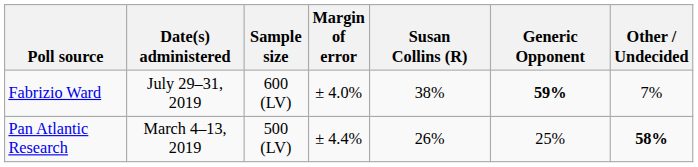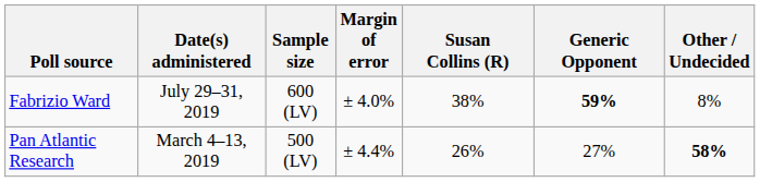 <table class="wikitable" style="font-size:90%;text-align:center;">
 <tr valign=bottom>
 <th>Poll source</th>
 <th>Date(s)<br>administered</th>
 <th>Sample<br>size</th>
 <th>Margin<br>of error</th>
 <th style="width:100px;">Susan<br>Collins (R)</th>
 <th style="width:100px;">Generic<br>Opponent</th>
 <th>Other /<br>Undecided</th>
 </tr>
 <tr>
 <td style="text-align:left;"><a href='#'>Fabrizio Ward</a></td>
 <td>July 29–31, 2019</td>
 <td>600 (LV)</td>
 <td>± 4.0%</td>
 <td>38%</td>
 <td><strong>59%</strong></td>
-<td>7%</td>
+<td>8%</td>
 </tr>
 <tr>
 <td style="text-align:left;"><a href='#'>Pan Atlantic Research</a></td>
 <td>March 4–13, 2019</td>
 <td>500 (LV)</td>
 <td>± 4.4%</td>
 <td>26%</td>
-<td>25%</td>
+<td>27%</td>
 <td><strong>58%</strong></td>
 </tr>
 </table>
